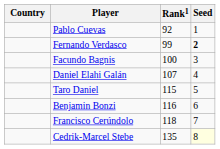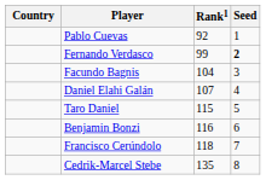 <table class="sortable wikitable">
 <tr>
 <th width="70">Country</th>
 <th width="175">Player</th>
 <th>Rank<sup>1</sup></th>
 <th>Seed</th>
 </tr>
 <tr>
 <td></td>
 <td><a href='#'>Pablo Cuevas</a></td>
 <td>92</td>
 <td>1</td>
 </tr>
 <tr>
 <td></td>
 <td><a href='#'>Fernando Verdasco</a></td>
 <td>99</td>
 <td><strong>2</strong></td>
 </tr>
 <tr>
 <td></td>
 <td><a href='#'>Facundo Bagnis</a></td>
-<td>100</td>
+<td>104</td>
 <td>3</td>
 </tr>
 <tr>
 <td></td>
 <td><a href='#'>Daniel Elahi Galán</a></td>
 <td>107</td>
 <td>4</td>
 </tr>
 <tr>
 <td></td>
 <td><a href='#'>Taro Daniel</a></td>
 <td>115</td>
 <td>5</td>
 </tr>
 <tr>
 <td></td>
 <td><a href='#'>Benjamin Bonzi</a></td>
 <td>116</td>
 <td>6</td>
 </tr>
 <tr>
 <td></td>
 <td><a href='#'>Francisco Cerúndolo</a></td>
 <td>118</td>
 <td>7</td>
 </tr>
 <tr>
 <td></td>
 <td><a href='#'>Cedrik-Marcel Stebe</a></td>
 <td>135</td>
-<td style="background: lightyellow;">8</td>
+<td>8</td>
 </tr>
 </table>
